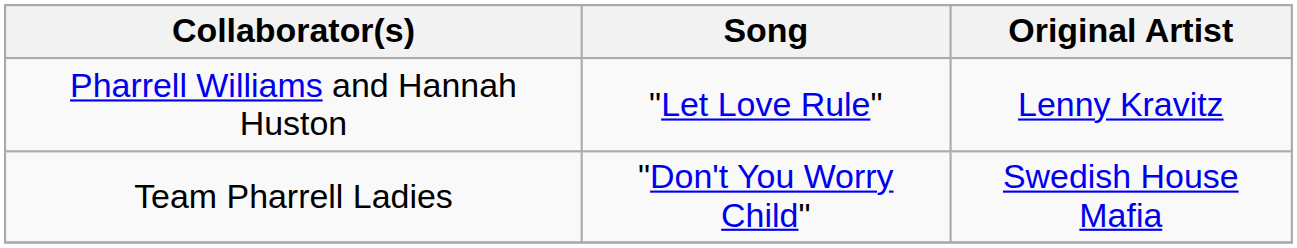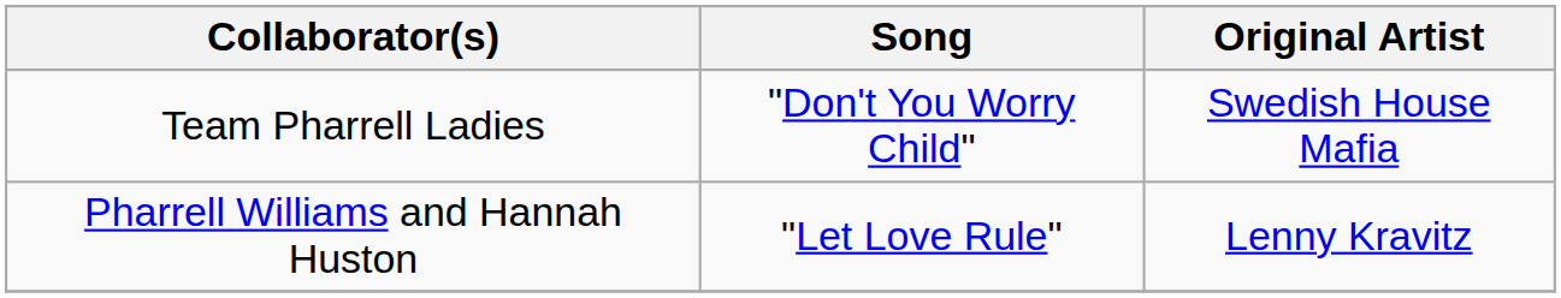 <table class="wikitable" style="text-align:center;">
 <tr>
 </tr>
 <tr>
 <th>Collaborator(s)</th>
 <th>Song</th>
 <th>Original Artist</th>
 </tr>
 <tr>
+<td>Team Pharrell Ladies</td>
+<td>"<a href='#'>Don't You Worry Child</a>"</td>
+<td><a href='#'>Swedish House Mafia</a></td>
+</tr>
+<tr>
 <td><a href='#'>Pharrell Williams</a> and Hannah Huston</td>
 <td>"<a href='#'>Let Love Rule</a>"</td>
 <td><a href='#'>Lenny Kravitz</a></td>
 </tr>
 <tr>
-<td>Team Pharrell Ladies</td>
-<td>"<a href='#'>Don't You Worry Child</a>"</td>
-<td><a href='#'>Swedish House Mafia</a></td>
-</tr>
-<tr>
 </tr>
 </table>
